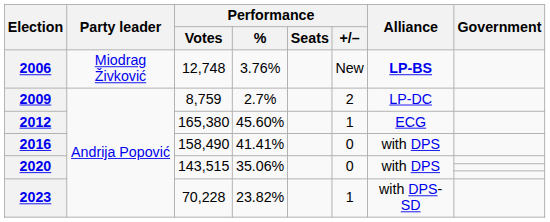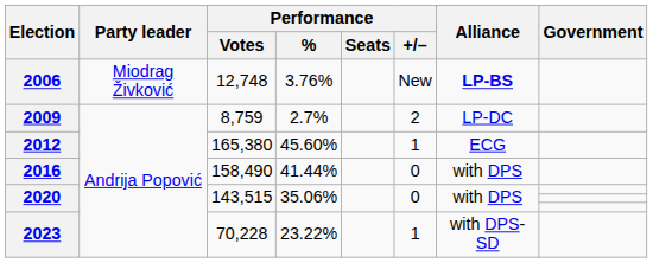 <table class=wikitable style="text-align:center">
 <tr>
 <th rowspan="2"><strong>Election</strong></th>
 <th rowspan="2">Party leader</th>
 <th colspan="4" scope="col">Performance</th>
 <th rowspan="2">Alliance</th>
 <th rowspan="2">Government</th>
 </tr>
 <tr>
 <th>Votes</th>
 <th>%</th>
 <th>Seats</th>
 <th>+/–</th>
 </tr>
 <tr>
 <th><a href='#'>2006</a></th>
 <td><a href='#'>Miodrag Živković</a></td>
 <td>12,748</td>
 <td>3.76%</td>
 <td></td>
 <td>New</td>
 <td><strong><a href='#'>LP-BS</a></strong></td>
 <td></td>
 </tr>
 <tr>
 <th><a href='#'>2009</a></th>
 <td rowspan=7><a href='#'>Andrija Popović</a></td>
 <td>8,759</td>
 <td>2.7%</td>
 <td></td>
 <td> 2</td>
 <td><a href='#'>LP-DC</a></td>
 <td></td>
 </tr>
 <tr>
 <th><a href='#'>2012</a></th>
 <td>165,380</td>
 <td>45.60%</td>
 <td></td>
 <td> 1</td>
 <td><a href='#'>ECG</a></td>
 <td></td>
 </tr>
 <tr>
 <th><a href='#'>2016</a></th>
 <td>158,490</td>
-<td>41.41%</td>
+<td>41.44%</td>
 <td></td>
 <td> 0</td>
 <td>with <a href='#'>DPS</a></td>
 <td></td>
 </tr>
 <tr>
 <th rowspan="3"><a href='#'>2020</a></th>
 <td rowspan="3">143,515</td>
 <td rowspan="3">35.06%</td>
 <td rowspan="3"></td>
 <td rowspan="3"> 0</td>
 <td rowspan="3">with <a href='#'>DPS</a></td>
 <td> </td>
 </tr>
 <tr>
 <td> </td>
 </tr>
 <tr>
 <td> </td>
 </tr>
 <tr>
 <th><a href='#'>2023</a></th>
 <td>70,228</td>
-<td>23.82%</td>
+<td>23.22%</td>
 <td></td>
 <td> 1</td>
 <td>with <a href='#'>DPS</a>-<a href='#'>SD</a></td>
 <td></td>
 </tr>
 </table>
